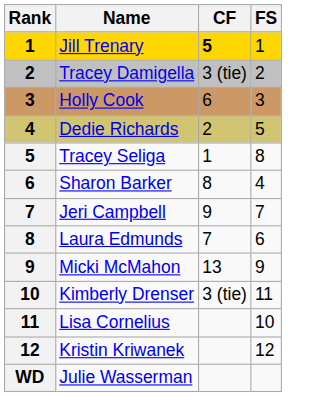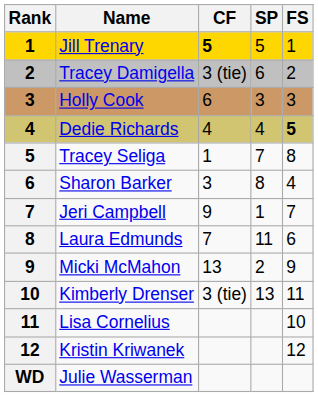 <table class="wikitable">
 <tr>
 <th>Rank</th>
 <th>Name</th>
 <th>CF</th>
+<th>SP</th>
 <th>FS</th>
 </tr>
 <tr bgcolor="gold">
 <td align="center"><strong>1</strong></td>
 <td><a href='#'>Jill Trenary</a></td>
 <td><strong>5</strong></td>
+<td>5</td>
 <td>1</td>
 </tr>
 <tr bgcolor="silver">
 <td align="center"><strong>2</strong></td>
 <td><a href='#'>Tracey Damigella</a></td>
 <td>3 (tie)</td>
+<td>6</td>
 <td>2</td>
 </tr>
 <tr bgcolor="cc9966">
 <td align="center"><strong>3</strong></td>
 <td><a href='#'>Holly Cook</a></td>
 <td>6</td>
 <td>3</td>
+<td>3</td>
 </tr>
 <tr bgcolor="#d1c571">
 <td align="center"><strong>4</strong></td>
 <td><a href='#'>Dedie Richards</a></td>
-<td>2</td>
-<td>5</td>
+<td>4</td>
+<td>4</td>
+<td><strong>5</strong></td>
 </tr>
 <tr>
 <th>5</th>
 <td><a href='#'>Tracey Seliga</a></td>
 <td>1</td>
+<td>7</td>
 <td>8</td>
 </tr>
 <tr>
 <th>6</th>
 <td><a href='#'>Sharon Barker</a></td>
+<td>3</td>
 <td>8</td>
 <td>4</td>
 </tr>
 <tr>
 <th>7</th>
 <td><a href='#'>Jeri Campbell</a></td>
 <td>9</td>
+<td>1</td>
 <td>7</td>
 </tr>
 <tr>
 <th>8</th>
 <td><a href='#'>Laura Edmunds</a></td>
 <td>7</td>
+<td>11</td>
 <td>6</td>
 </tr>
 <tr>
 <th>9</th>
 <td><a href='#'>Micki McMahon</a></td>
 <td>13</td>
+<td>2</td>
 <td>9</td>
 </tr>
 <tr>
 <th>10</th>
 <td><a href='#'>Kimberly Drenser</a></td>
 <td>3 (tie)</td>
+<td>13</td>
 <td>11</td>
 </tr>
 <tr>
 <th>11</th>
 <td><a href='#'>Lisa Cornelius</a></td>
 <td></td>
+<td></td>
 <td>10</td>
 </tr>
 <tr>
 <th>12</th>
 <td><a href='#'>Kristin Kriwanek</a></td>
+<td></td>
 <td></td>
 <td>12</td>
 </tr>
 <tr>
 <th>WD</th>
 <td><a href='#'>Julie Wasserman</a></td>
 <td></td>
 <td></td>
+<td></td>
 </tr>
 </table>
